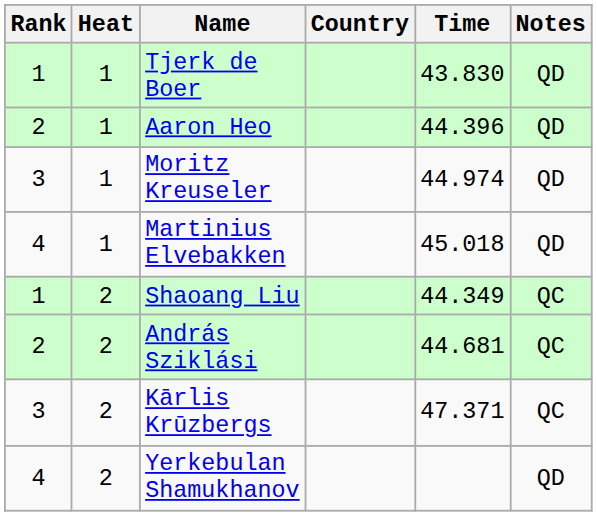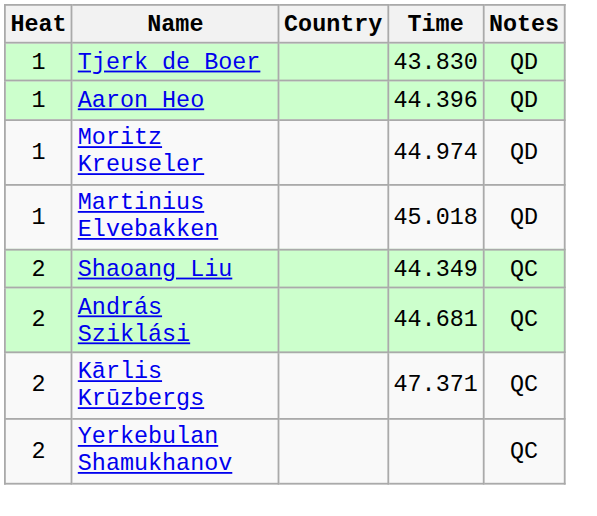 <table class="wikitable sortable" style="text-align:center" width=50%>
 <tr>
-<th>Rank</th>
 <th>Heat</th>
 <th>Name</th>
 <th>Country</th>
 <th>Time</th>
 <th>Notes</th>
 </tr>
 <tr bgcolor=ccffcc>
 <td>1</td>
-<td>1</td>
 <td align=left><a href='#'>Tjerk de Boer</a></td>
 <td align=left></td>
 <td>43.830</td>
 <td>QD</td>
 </tr>
 <tr bgcolor=ccffcc>
-<td>2</td>
 <td>1</td>
 <td align=left><a href='#'>Aaron Heo</a></td>
 <td align=left></td>
 <td>44.396</td>
 <td>QD</td>
 </tr>
 <tr>
-<td>3</td>
 <td>1</td>
 <td align=left><a href='#'>Moritz Kreuseler</a></td>
 <td align=left></td>
 <td>44.974</td>
 <td>QD</td>
 </tr>
 <tr>
-<td>4</td>
 <td>1</td>
 <td align=left><a href='#'>Martinius Elvebakken</a></td>
 <td align=left></td>
 <td>45.018</td>
 <td>QD</td>
 </tr>
 <tr bgcolor=ccffcc>
-<td>1</td>
 <td>2</td>
 <td align=left><a href='#'>Shaoang Liu</a></td>
 <td align=left></td>
 <td>44.349</td>
 <td>QC</td>
 </tr>
 <tr bgcolor=ccffcc>
 <td>2</td>
-<td>2</td>
 <td align=left><a href='#'>András Sziklási</a></td>
 <td align=left></td>
 <td>44.681</td>
 <td>QC</td>
 </tr>
 <tr>
-<td>3</td>
 <td>2</td>
 <td align=left><a href='#'>Kārlis Krūzbergs</a></td>
 <td align=left></td>
 <td>47.371</td>
 <td>QC</td>
 </tr>
 <tr>
-<td>4</td>
 <td>2</td>
 <td align=left><a href='#'>Yerkebulan Shamukhanov</a></td>
 <td align=left></td>
 <td></td>
-<td>QD</td>
+<td>QC</td>
 </tr>
 </table>
